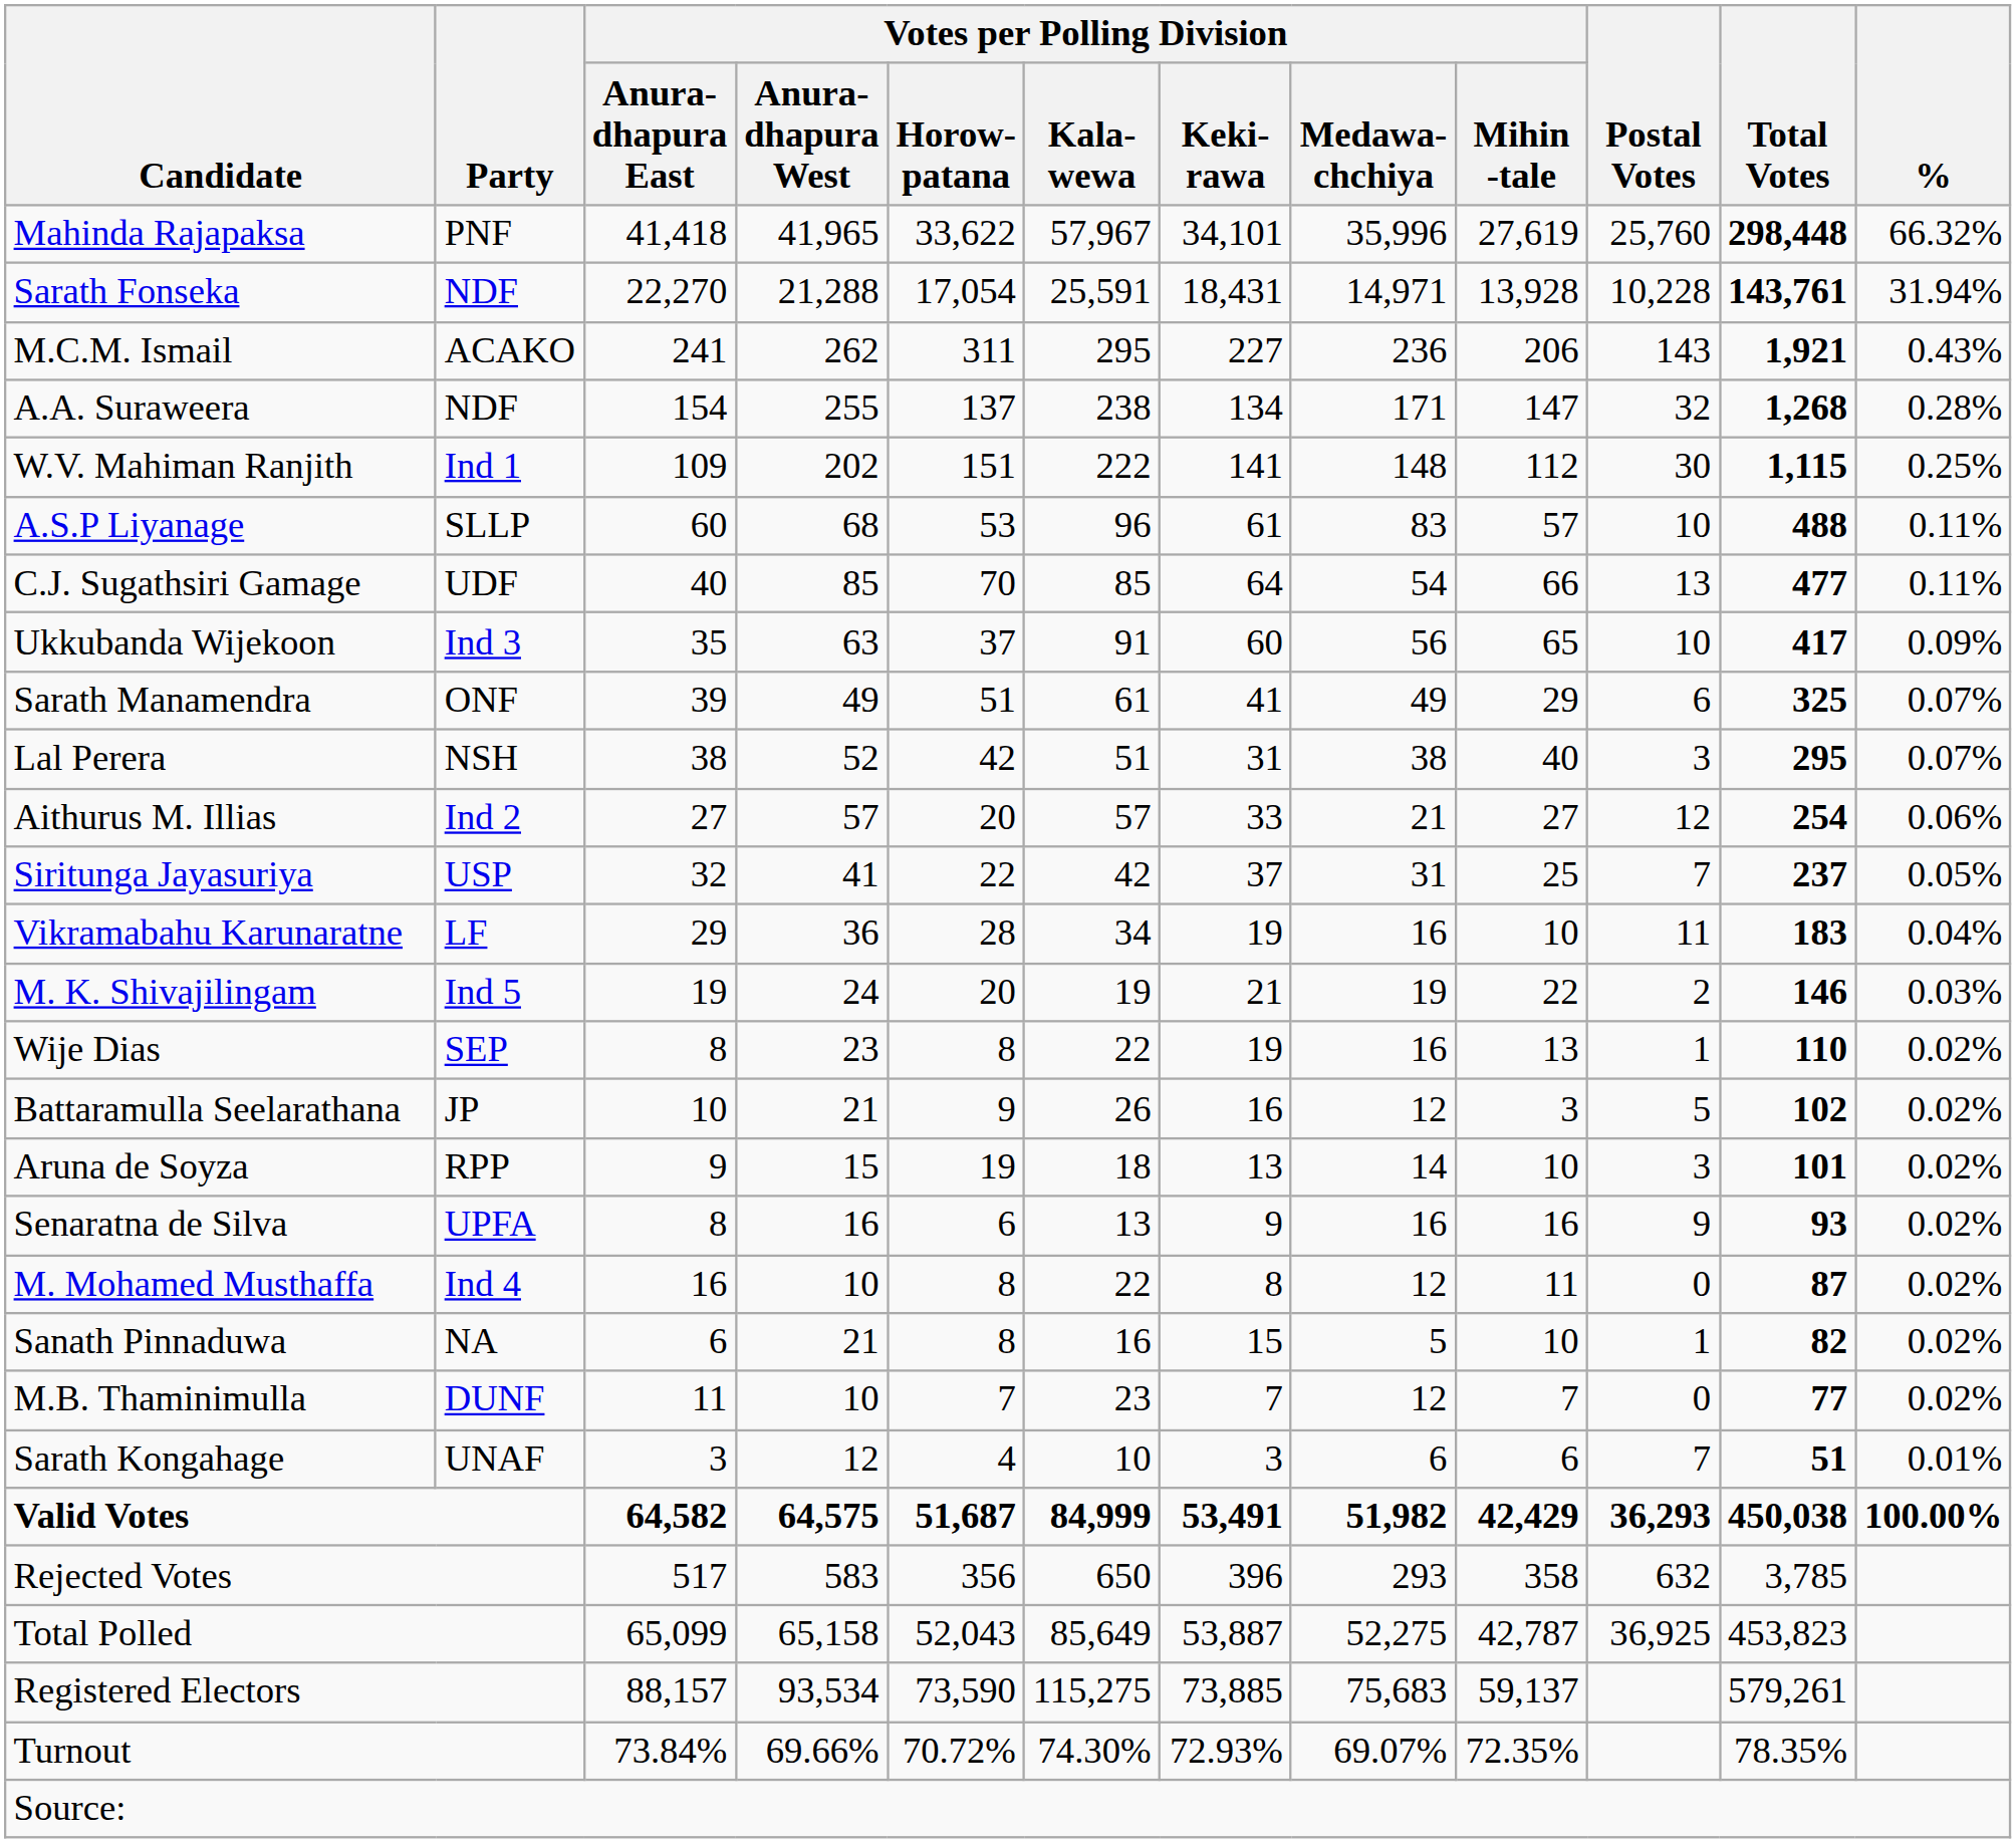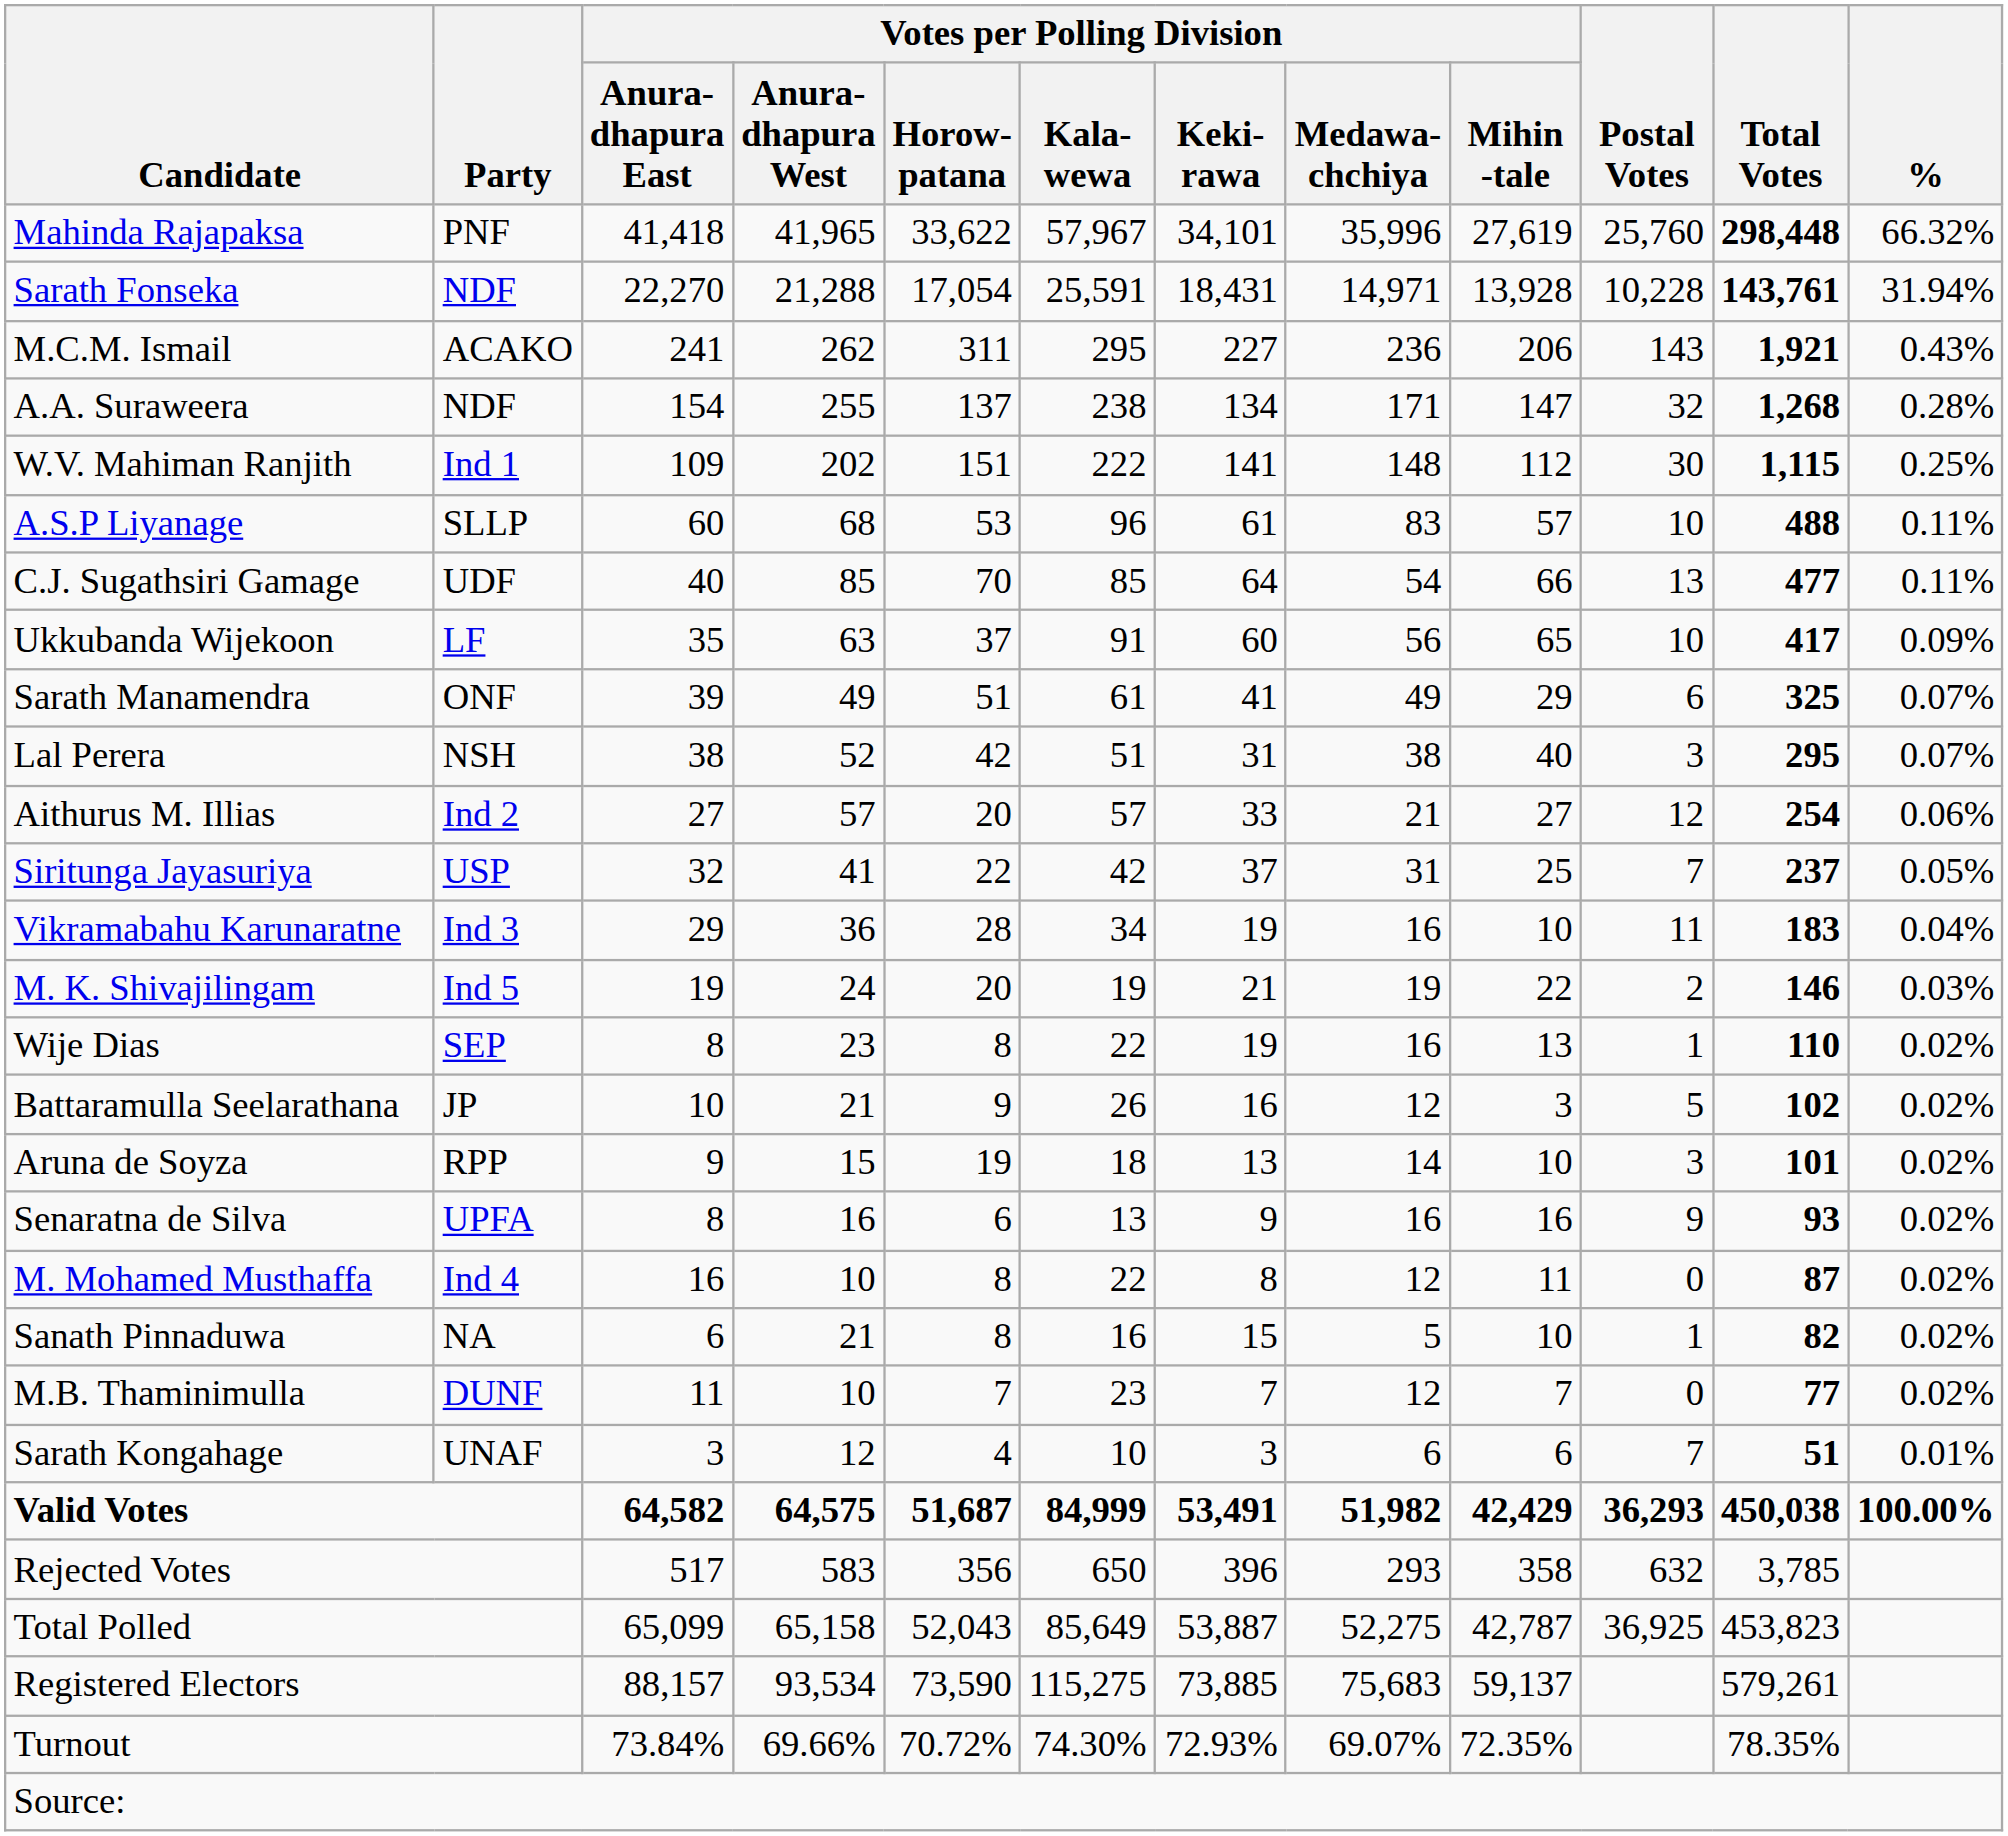 <table class="wikitable" border="1" style="text-align:right;">
 <tr>
 <th align=left valign=bottom rowspan=2 width="180">Candidate</th>
 <th align=left valign=bottom rowspan=2 width="40">Party</th>
 <th colspan=7>Votes per Polling Division</th>
 <th align=center valign=bottom rowspan=2 width="50">Postal<br>Votes</th>
 <th align=center valign=bottom rowspan=2 width="50">Total Votes</th>
 <th align=center valign=bottom rowspan=2 width="50">%</th>
 </tr>
 <tr>
 <th align=center valign=bottom width="50">Anura-<br>dhapura<br>East</th>
 <th align=center valign=bottom width="50">Anura-<br>dhapura<br>West</th>
 <th align=center valign=bottom width="50">Horow-<br>patana</th>
 <th align=center valign=bottom width="50">Kala-<br>wewa</th>
 <th align=center valign=bottom width="50">Keki-<br>rawa</th>
 <th align=center valign=bottom width="50">Medawa-<br>chchiya</th>
 <th align=center valign=bottom width="50">Mihin<br>-tale</th>
 </tr>
 <tr>
 <td align=left><a href='#'>Mahinda Rajapaksa</a></td>
 <td align=left>PNF</td>
 <td>41,418</td>
 <td>41,965</td>
 <td>33,622</td>
 <td>57,967</td>
 <td>34,101</td>
 <td>35,996</td>
 <td>27,619</td>
 <td>25,760</td>
 <td><strong>298,448</strong></td>
 <td>66.32%</td>
 </tr>
 <tr>
 <td align=left><a href='#'>Sarath Fonseka</a></td>
 <td align=left><a href='#'>NDF</a></td>
 <td>22,270</td>
 <td>21,288</td>
 <td>17,054</td>
 <td>25,591</td>
 <td>18,431</td>
 <td>14,971</td>
 <td>13,928</td>
 <td>10,228</td>
 <td><strong>143,761</strong></td>
 <td>31.94%</td>
 </tr>
 <tr>
 <td align=left>M.C.M. Ismail</td>
 <td align=left>ACAKO</td>
 <td>241</td>
 <td>262</td>
 <td>311</td>
 <td>295</td>
 <td>227</td>
 <td>236</td>
 <td>206</td>
 <td>143</td>
 <td><strong>1,921</strong></td>
 <td>0.43%</td>
 </tr>
 <tr>
 <td align=left>A.A. Suraweera</td>
 <td align=left>NDF</td>
 <td>154</td>
 <td>255</td>
 <td>137</td>
 <td>238</td>
 <td>134</td>
 <td>171</td>
 <td>147</td>
 <td>32</td>
 <td><strong>1,268</strong></td>
 <td>0.28%</td>
 </tr>
 <tr>
 <td align=left>W.V. Mahiman Ranjith</td>
 <td align=left><a href='#'>Ind 1</a></td>
 <td>109</td>
 <td>202</td>
 <td>151</td>
 <td>222</td>
 <td>141</td>
 <td>148</td>
 <td>112</td>
 <td>30</td>
 <td><strong>1,115</strong></td>
 <td>0.25%</td>
 </tr>
 <tr>
 <td align=left><a href='#'>A.S.P Liyanage</a></td>
 <td align=left>SLLP</td>
 <td>60</td>
 <td>68</td>
 <td>53</td>
 <td>96</td>
 <td>61</td>
 <td>83</td>
 <td>57</td>
 <td>10</td>
 <td><strong>488</strong></td>
 <td>0.11%</td>
 </tr>
 <tr>
 <td align=left>C.J. Sugathsiri Gamage</td>
 <td align=left>UDF</td>
 <td>40</td>
 <td>85</td>
 <td>70</td>
 <td>85</td>
 <td>64</td>
 <td>54</td>
 <td>66</td>
 <td>13</td>
 <td><strong>477</strong></td>
 <td>0.11%</td>
 </tr>
 <tr>
 <td align=left>Ukkubanda Wijekoon</td>
-<td align=left><a href='#'>Ind 3</a></td>
+<td align=left><a href='#'>LF</a></td>
 <td>35</td>
 <td>63</td>
 <td>37</td>
 <td>91</td>
 <td>60</td>
 <td>56</td>
 <td>65</td>
 <td>10</td>
 <td><strong>417</strong></td>
 <td>0.09%</td>
 </tr>
 <tr>
 <td align=left>Sarath Manamendra</td>
 <td align=left>ONF</td>
 <td>39</td>
 <td>49</td>
 <td>51</td>
 <td>61</td>
 <td>41</td>
 <td>49</td>
 <td>29</td>
 <td>6</td>
 <td><strong>325</strong></td>
 <td>0.07%</td>
 </tr>
 <tr>
 <td align=left>Lal Perera</td>
 <td align=left>NSH</td>
 <td>38</td>
 <td>52</td>
 <td>42</td>
 <td>51</td>
 <td>31</td>
 <td>38</td>
 <td>40</td>
 <td>3</td>
 <td><strong>295</strong></td>
 <td>0.07%</td>
 </tr>
 <tr>
 <td align=left>Aithurus M. Illias</td>
 <td align=left><a href='#'>Ind 2</a></td>
 <td>27</td>
 <td>57</td>
 <td>20</td>
 <td>57</td>
 <td>33</td>
 <td>21</td>
 <td>27</td>
 <td>12</td>
 <td><strong>254</strong></td>
 <td>0.06%</td>
 </tr>
 <tr>
 <td align=left><a href='#'>Siritunga Jayasuriya</a></td>
 <td align=left><a href='#'>USP</a></td>
 <td>32</td>
 <td>41</td>
 <td>22</td>
 <td>42</td>
 <td>37</td>
 <td>31</td>
 <td>25</td>
 <td>7</td>
 <td><strong>237</strong></td>
 <td>0.05%</td>
 </tr>
 <tr>
 <td align=left><a href='#'>Vikramabahu Karunaratne</a></td>
-<td align=left><a href='#'>LF</a></td>
+<td align=left><a href='#'>Ind 3</a></td>
 <td>29</td>
 <td>36</td>
 <td>28</td>
 <td>34</td>
 <td>19</td>
 <td>16</td>
 <td>10</td>
 <td>11</td>
 <td><strong>183</strong></td>
 <td>0.04%</td>
 </tr>
 <tr>
 <td align=left><a href='#'>M. K. Shivajilingam</a></td>
 <td align=left><a href='#'>Ind 5</a></td>
 <td>19</td>
 <td>24</td>
 <td>20</td>
 <td>19</td>
 <td>21</td>
 <td>19</td>
 <td>22</td>
 <td>2</td>
 <td><strong>146</strong></td>
 <td>0.03%</td>
 </tr>
 <tr>
 <td align=left>Wije Dias</td>
 <td align=left><a href='#'>SEP</a></td>
 <td>8</td>
 <td>23</td>
 <td>8</td>
 <td>22</td>
 <td>19</td>
 <td>16</td>
 <td>13</td>
 <td>1</td>
 <td><strong>110</strong></td>
 <td>0.02%</td>
 </tr>
 <tr>
 <td align=left>Battaramulla Seelarathana</td>
 <td align=left>JP</td>
 <td>10</td>
 <td>21</td>
 <td>9</td>
 <td>26</td>
 <td>16</td>
 <td>12</td>
 <td>3</td>
 <td>5</td>
 <td><strong>102</strong></td>
 <td>0.02%</td>
 </tr>
 <tr>
 <td align=left>Aruna de Soyza</td>
 <td align=left>RPP</td>
 <td>9</td>
 <td>15</td>
 <td>19</td>
 <td>18</td>
 <td>13</td>
 <td>14</td>
 <td>10</td>
 <td>3</td>
 <td><strong>101</strong></td>
 <td>0.02%</td>
 </tr>
 <tr>
 <td align=left>Senaratna de Silva</td>
 <td align=left><a href='#'>UPFA</a></td>
 <td>8</td>
 <td>16</td>
 <td>6</td>
 <td>13</td>
 <td>9</td>
 <td>16</td>
 <td>16</td>
 <td>9</td>
 <td><strong>93</strong></td>
 <td>0.02%</td>
 </tr>
 <tr>
 <td align=left><a href='#'>M. Mohamed Musthaffa</a></td>
 <td align=left><a href='#'>Ind 4</a></td>
 <td>16</td>
 <td>10</td>
 <td>8</td>
 <td>22</td>
 <td>8</td>
 <td>12</td>
 <td>11</td>
 <td>0</td>
 <td><strong>87</strong></td>
 <td>0.02%</td>
 </tr>
 <tr>
 <td align=left>Sanath Pinnaduwa</td>
 <td align=left>NA</td>
 <td>6</td>
 <td>21</td>
 <td>8</td>
 <td>16</td>
 <td>15</td>
 <td>5</td>
 <td>10</td>
 <td>1</td>
 <td><strong>82</strong></td>
 <td>0.02%</td>
 </tr>
 <tr>
 <td align=left>M.B. Thaminimulla</td>
 <td align=left><a href='#'>DUNF</a></td>
 <td>11</td>
 <td>10</td>
 <td>7</td>
 <td>23</td>
 <td>7</td>
 <td>12</td>
 <td>7</td>
 <td>0</td>
 <td><strong>77</strong></td>
 <td>0.02%</td>
 </tr>
 <tr>
 <td align=left>Sarath Kongahage</td>
 <td align=left>UNAF</td>
 <td>3</td>
 <td>12</td>
 <td>4</td>
 <td>10</td>
 <td>3</td>
 <td>6</td>
 <td>6</td>
 <td>7</td>
 <td><strong>51</strong></td>
 <td>0.01%</td>
 </tr>
 <tr>
 <td align=left colspan=2><strong>Valid Votes</strong></td>
 <td><strong>64,582</strong></td>
 <td><strong>64,575</strong></td>
 <td><strong>51,687</strong></td>
 <td><strong>84,999</strong></td>
 <td><strong>53,491</strong></td>
 <td><strong>51,982</strong></td>
 <td><strong>42,429</strong></td>
 <td><strong>36,293</strong></td>
 <td><strong>450,038</strong></td>
 <td><strong>100.00%</strong></td>
 </tr>
 <tr>
 <td align=left colspan=2>Rejected Votes</td>
 <td>517</td>
 <td>583</td>
 <td>356</td>
 <td>650</td>
 <td>396</td>
 <td>293</td>
 <td>358</td>
 <td>632</td>
 <td>3,785</td>
 <td></td>
 </tr>
 <tr>
 <td align=left colspan=2>Total Polled</td>
 <td>65,099</td>
 <td>65,158</td>
 <td>52,043</td>
 <td>85,649</td>
 <td>53,887</td>
 <td>52,275</td>
 <td>42,787</td>
 <td>36,925</td>
 <td>453,823</td>
 <td></td>
 </tr>
 <tr>
 <td align=left colspan=2>Registered Electors</td>
 <td>88,157</td>
 <td>93,534</td>
 <td>73,590</td>
 <td>115,275</td>
 <td>73,885</td>
 <td>75,683</td>
 <td>59,137</td>
 <td></td>
 <td>579,261</td>
 <td></td>
 </tr>
 <tr>
 <td align=left colspan=2>Turnout</td>
 <td>73.84%</td>
 <td>69.66%</td>
 <td>70.72%</td>
 <td>74.30%</td>
 <td>72.93%</td>
 <td>69.07%</td>
 <td>72.35%</td>
 <td></td>
 <td>78.35%</td>
 <td></td>
 </tr>
 <tr>
 <td align=left colspan=12>Source:</td>
 </tr>
 </table>
